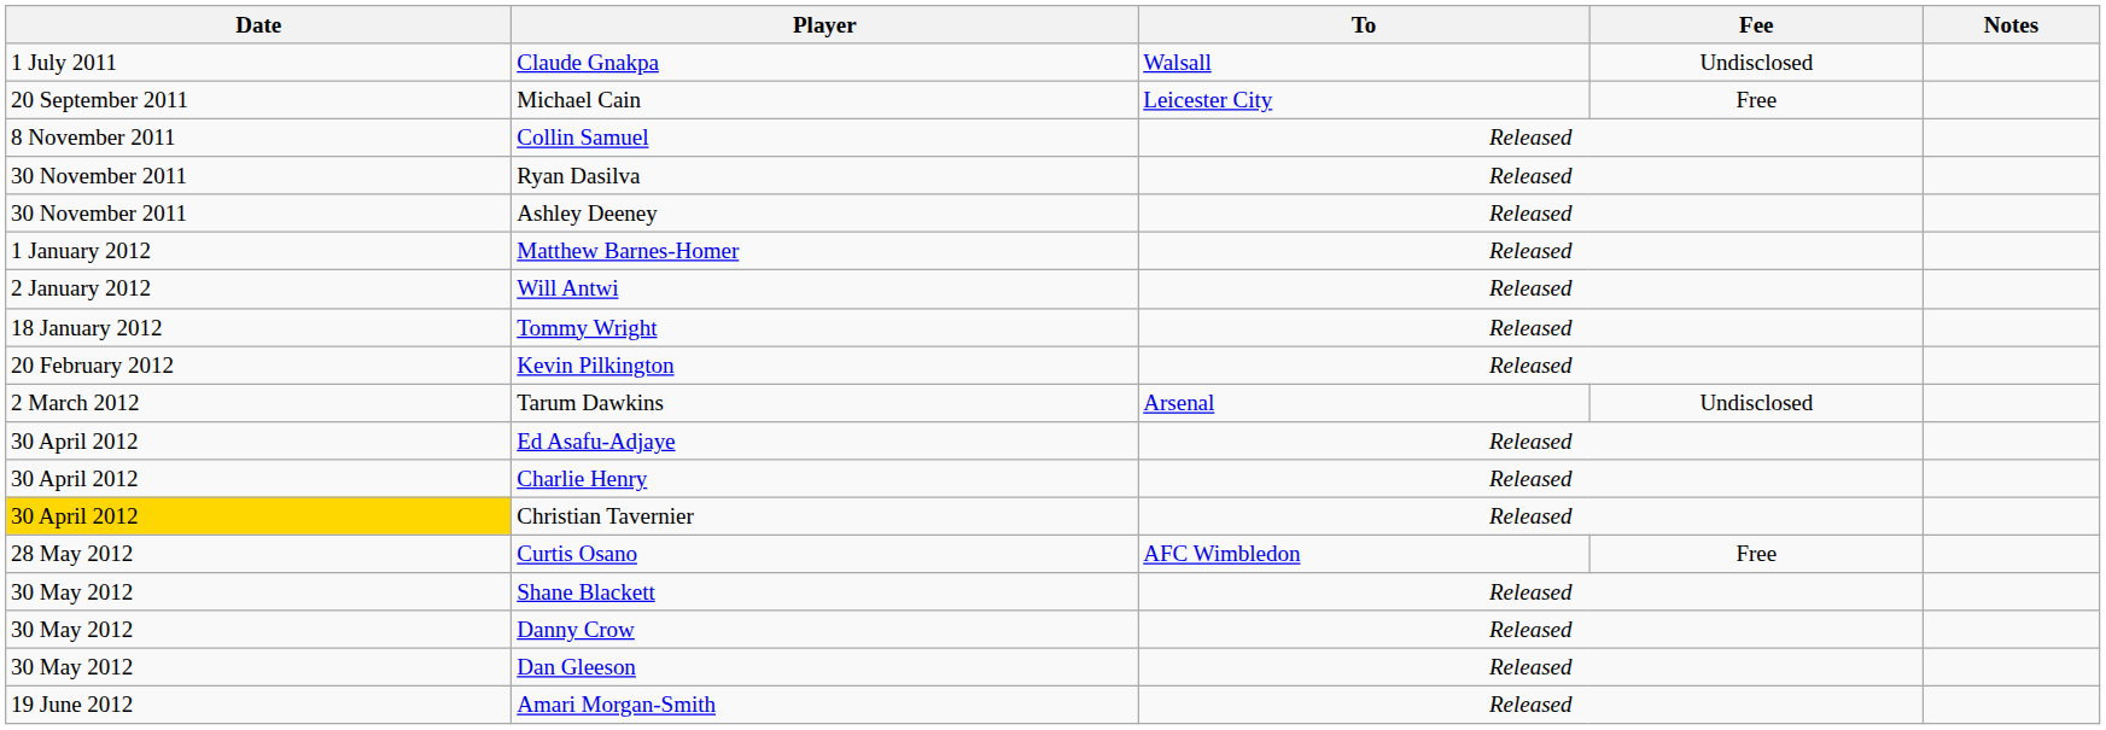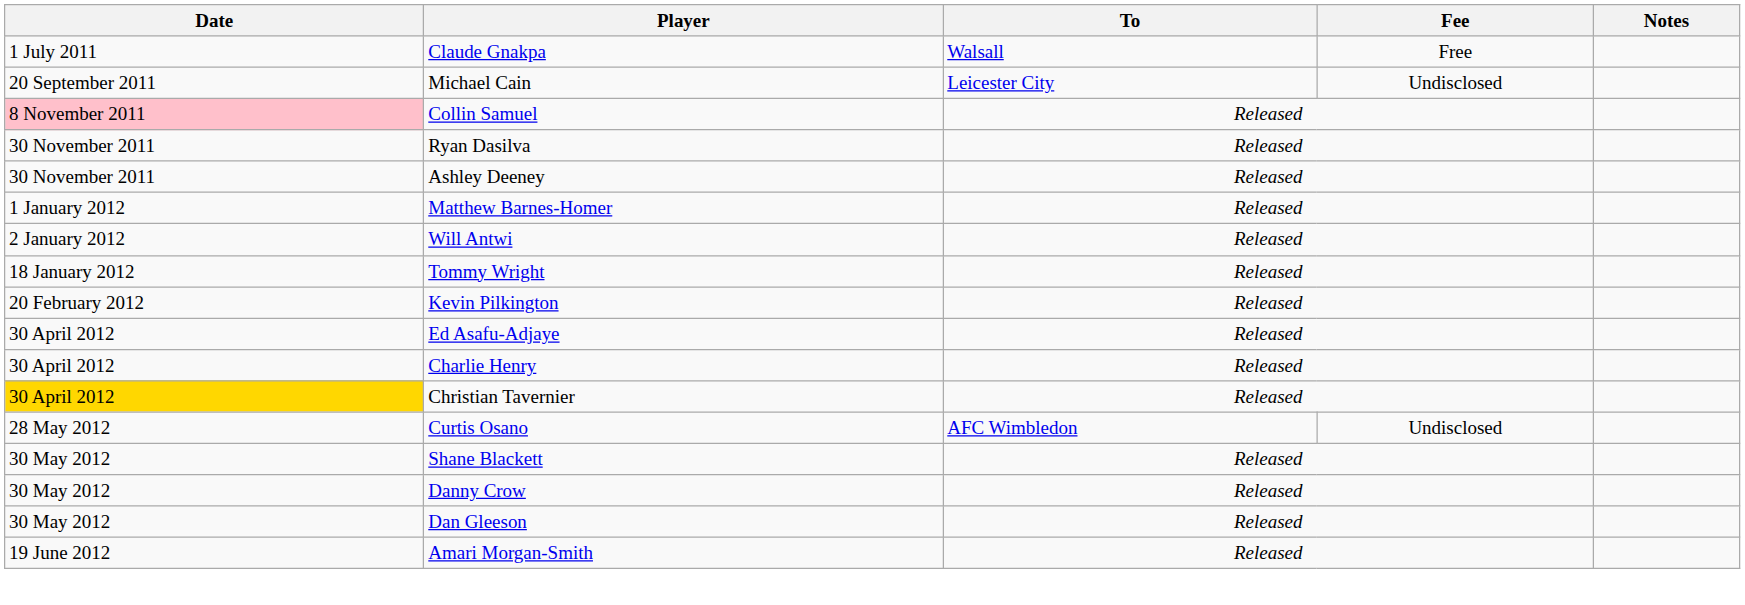 <table class="wikitable" style="text-align:center; font-size:95%;width:70%; text-align:left">
 <tr>
 <th>Date</th>
 <th>Player</th>
 <th>To</th>
 <th>Fee</th>
 <th>Notes</th>
 </tr>
 <tr>
 <td>1 July 2011</td>
 <td> <a href='#'>Claude Gnakpa</a></td>
 <td><a href='#'>Walsall</a></td>
-<td style="text-align:center;">Undisclosed</td>
+<td style="text-align:center;">Free</td>
 <td style="text-align:center;"></td>
 </tr>
 <tr>
 <td>20 September 2011</td>
 <td> Michael Cain</td>
 <td><a href='#'>Leicester City</a></td>
-<td style="text-align:center;">Free</td>
+<td style="text-align:center;">Undisclosed</td>
 <td style="text-align:center;"></td>
 </tr>
 <tr>
-<td>8 November 2011</td>
+<td style="background: pink;">8 November 2011</td>
 <td> <a href='#'>Collin Samuel</a></td>
 <td align="center" colspan=2><em>Released</em></td>
 <td align="center"></td>
 </tr>
 <tr>
 <td>30 November 2011</td>
 <td> Ryan Dasilva</td>
 <td align="center" colspan=2><em>Released</em></td>
 <td align="center"></td>
 </tr>
 <tr>
 <td>30 November 2011</td>
 <td> Ashley Deeney</td>
 <td align="center" colspan=2><em>Released</em></td>
 <td align="center"></td>
 </tr>
 <tr>
 <td>1 January 2012</td>
 <td> <a href='#'>Matthew Barnes-Homer</a></td>
 <td align="center" colspan=2><em>Released</em></td>
 <td align="center"></td>
 </tr>
 <tr>
 <td>2 January 2012</td>
 <td> <a href='#'>Will Antwi</a></td>
 <td align="center" colspan=2><em>Released</em></td>
 <td align="center"></td>
 </tr>
 <tr>
 <td>18 January 2012</td>
 <td> <a href='#'>Tommy Wright</a></td>
 <td align="center" colspan=2><em>Released</em></td>
 <td align="center"></td>
 </tr>
 <tr>
 <td>20 February 2012</td>
 <td> <a href='#'>Kevin Pilkington</a></td>
 <td align="center" colspan=2><em>Released</em></td>
 <td align="center"></td>
 </tr>
 <tr>
-<td>2 March 2012</td>
-<td> Tarum Dawkins</td>
-<td><a href='#'>Arsenal</a></td>
-<td style="text-align:center;">Undisclosed</td>
-<td style="text-align:center;"></td>
-</tr>
-<tr>
 <td>30 April 2012</td>
 <td> <a href='#'>Ed Asafu-Adjaye</a></td>
 <td align="center" colspan=2><em>Released</em></td>
 <td align="center"></td>
 </tr>
 <tr>
 <td>30 April 2012</td>
 <td> <a href='#'>Charlie Henry</a></td>
 <td align="center" colspan=2><em>Released</em></td>
 <td align="center"></td>
 </tr>
 <tr>
 <td style="background: gold;">30 April 2012</td>
 <td> Christian Tavernier</td>
 <td align="center" colspan=2><em>Released</em></td>
 <td align="center"></td>
 </tr>
 <tr>
 <td>28 May 2012</td>
 <td> <a href='#'>Curtis Osano</a></td>
 <td><a href='#'>AFC Wimbledon</a></td>
-<td style="text-align:center;">Free</td>
+<td style="text-align:center;">Undisclosed</td>
 <td style="text-align:center;"></td>
 </tr>
 <tr>
 <td>30 May 2012</td>
 <td> <a href='#'>Shane Blackett</a></td>
 <td align="center" colspan=2><em>Released</em></td>
 <td align="center"></td>
 </tr>
 <tr>
 <td>30 May 2012</td>
 <td> <a href='#'>Danny Crow</a></td>
 <td align="center" colspan=2><em>Released</em></td>
 <td align="center"></td>
 </tr>
 <tr>
 <td>30 May 2012</td>
 <td> <a href='#'>Dan Gleeson</a></td>
 <td align="center" colspan=2><em>Released</em></td>
 <td align="center"></td>
 </tr>
 <tr>
 <td>19 June 2012</td>
 <td> <a href='#'>Amari Morgan-Smith</a></td>
 <td align="center" colspan=2><em>Released</em></td>
 <td align="center"></td>
 </tr>
 </table>
